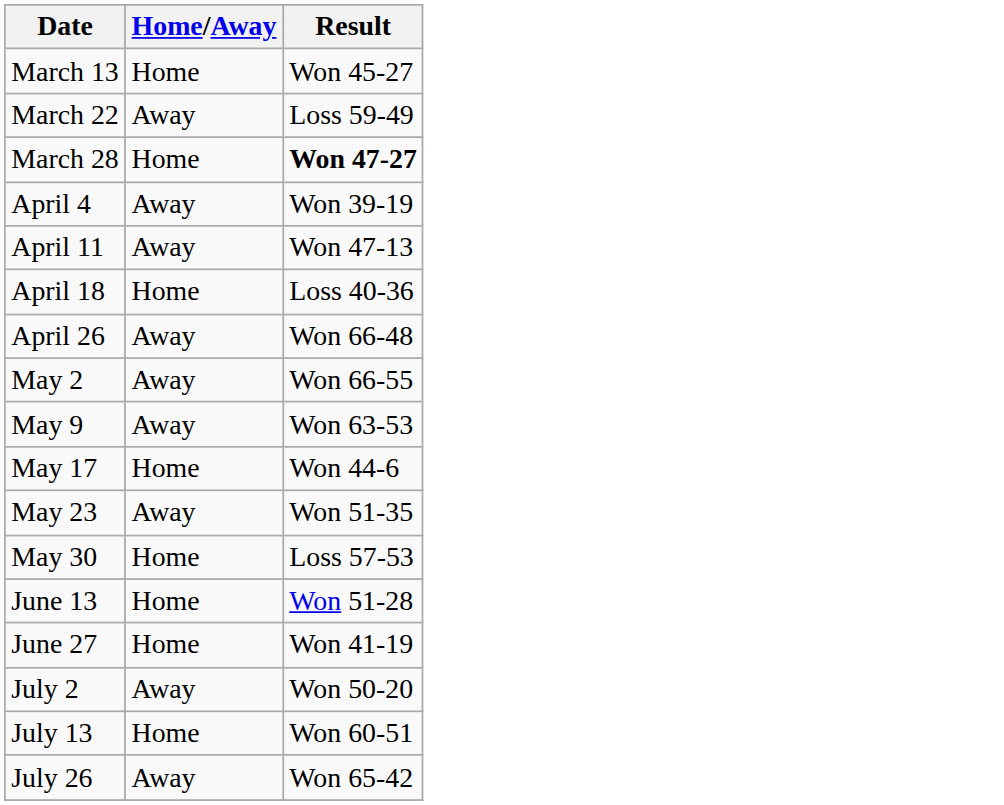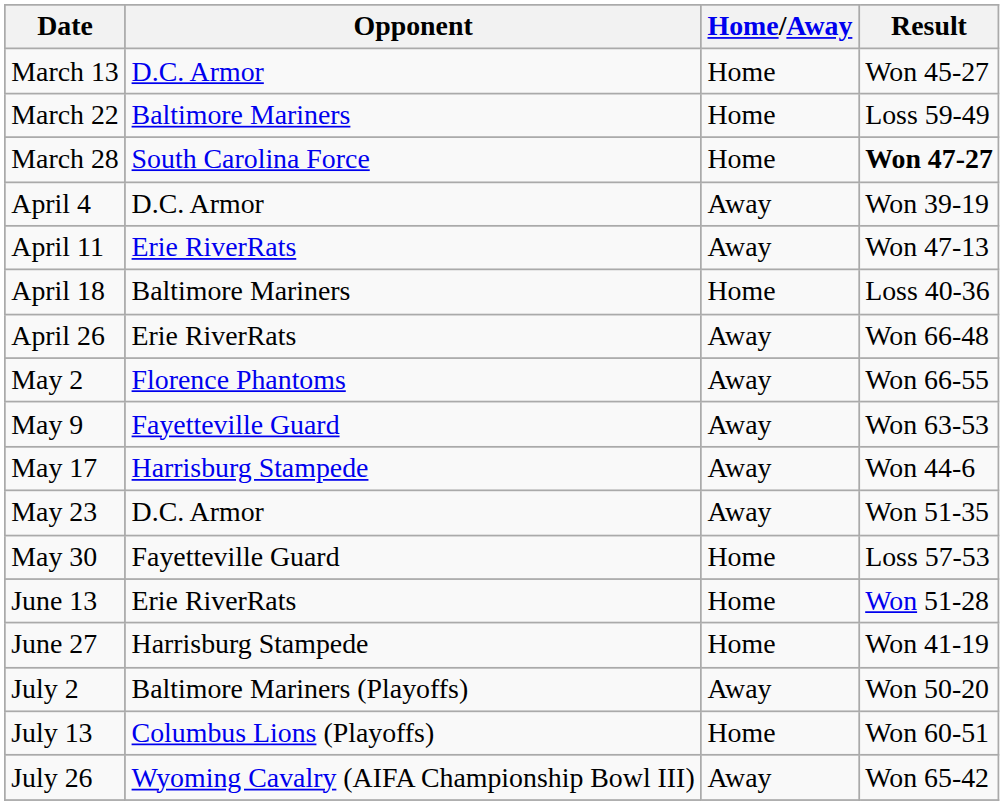 <table class="wikitable">
 <tr>
 <th>Date</th>
+<th>Opponent</th>
 <th><a href='#'>Home</a>/<a href='#'>Away</a></th>
 <th>Result</th>
 </tr>
 <tr>
 <td>March 13</td>
+<td><a href='#'>D.C. Armor</a></td>
 <td>Home</td>
 <td>Won 45-27</td>
 </tr>
 <tr>
 <td>March 22</td>
-<td>Away</td>
+<td><a href='#'>Baltimore Mariners</a></td>
+<td>Home</td>
 <td>Loss 59-49</td>
 </tr>
 <tr>
 <td>March 28</td>
+<td><a href='#'>South Carolina Force</a></td>
 <td>Home</td>
 <td><strong>Won 47-27</strong></td>
 </tr>
 <tr>
 <td>April 4</td>
+<td>D.C. Armor</td>
 <td>Away</td>
 <td>Won 39-19</td>
 </tr>
 <tr>
 <td>April 11</td>
+<td><a href='#'>Erie RiverRats</a></td>
 <td>Away</td>
 <td>Won 47-13</td>
 </tr>
 <tr>
 <td>April 18</td>
+<td>Baltimore Mariners</td>
 <td>Home</td>
 <td>Loss 40-36</td>
 </tr>
 <tr>
 <td>April 26</td>
+<td>Erie RiverRats</td>
 <td>Away</td>
 <td>Won 66-48</td>
 </tr>
 <tr>
 <td>May 2</td>
+<td><a href='#'>Florence Phantoms</a></td>
 <td>Away</td>
 <td>Won 66-55</td>
 </tr>
 <tr>
 <td>May 9</td>
+<td><a href='#'>Fayetteville Guard</a></td>
 <td>Away</td>
 <td>Won 63-53</td>
 </tr>
 <tr>
 <td>May 17</td>
-<td>Home</td>
+<td><a href='#'>Harrisburg Stampede</a></td>
+<td>Away</td>
 <td>Won 44-6</td>
 </tr>
 <tr>
 <td>May 23</td>
+<td>D.C. Armor</td>
 <td>Away</td>
 <td>Won 51-35</td>
 </tr>
 <tr>
 <td>May 30</td>
+<td>Fayetteville Guard</td>
 <td>Home</td>
 <td>Loss 57-53</td>
 </tr>
 <tr>
 <td>June 13</td>
+<td>Erie RiverRats</td>
 <td>Home</td>
 <td><a href='#'>Won</a> 51-28</td>
 </tr>
 <tr>
 <td>June 27</td>
+<td>Harrisburg Stampede</td>
 <td>Home</td>
 <td>Won 41-19</td>
 </tr>
 <tr>
 <td>July 2</td>
+<td>Baltimore Mariners (Playoffs)</td>
 <td>Away</td>
 <td>Won 50-20</td>
 </tr>
 <tr>
 <td>July 13</td>
+<td><a href='#'>Columbus Lions</a> (Playoffs)</td>
 <td>Home</td>
 <td>Won 60-51</td>
 </tr>
 <tr>
 <td>July 26</td>
+<td><a href='#'>Wyoming Cavalry</a> (AIFA Championship Bowl III)</td>
 <td>Away</td>
 <td>Won 65-42</td>
 </tr>
 </table>
